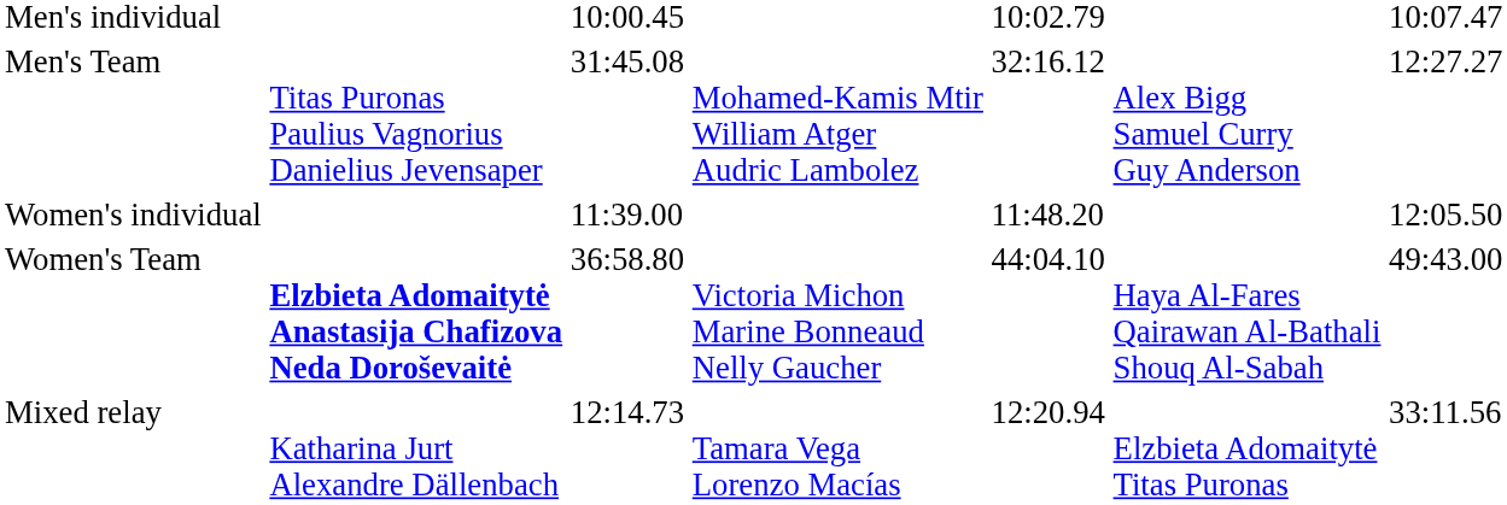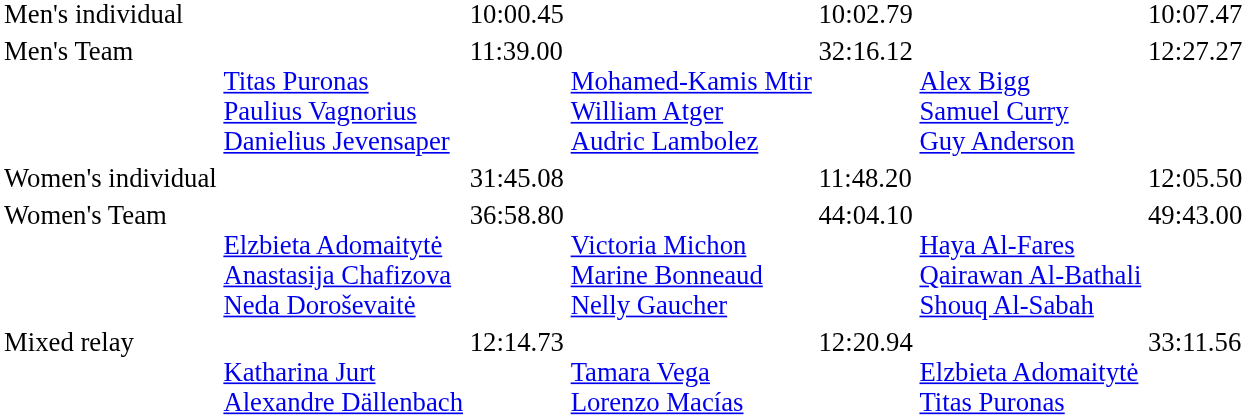 <table>
 <tr style="vertical-align:top;">
 <td>Men's individual</td>
 <td></td>
 <td>10:00.45</td>
 <td></td>
 <td>10:02.79</td>
 <td></td>
 <td>10:07.47</td>
 </tr>
 <tr style="vertical-align:top;">
 <td>Men's Team</td>
 <td><br><a href='#'>Titas Puronas</a><br><a href='#'>Paulius Vagnorius</a><br><a href='#'>Danielius Jevensaper</a></td>
-<td>31:45.08</td>
+<td>11:39.00</td>
 <td><br><a href='#'>Mohamed-Kamis Mtir</a><br><a href='#'>William Atger</a><br><a href='#'>Audric Lambolez</a></td>
 <td>32:16.12</td>
 <td><br><a href='#'>Alex Bigg</a><br><a href='#'>Samuel Curry</a><br><a href='#'>Guy Anderson</a></td>
 <td>12:27.27</td>
 </tr>
 <tr style="vertical-align:top;">
 <td>Women's individual</td>
 <td></td>
-<td>11:39.00</td>
+<td>31:45.08</td>
 <td></td>
 <td>11:48.20</td>
 <td></td>
 <td>12:05.50</td>
 </tr>
 <tr style="vertical-align:top;">
 <td>Women's Team</td>
-<td><strong><br><a href='#'>Elzbieta Adomaitytė</a><br><a href='#'>Anastasija Chafizova</a><br><a href='#'>Neda Doroševaitė</a></strong></td>
+<td><br><a href='#'>Elzbieta Adomaitytė</a><br><a href='#'>Anastasija Chafizova</a><br><a href='#'>Neda Doroševaitė</a></td>
 <td>36:58.80</td>
 <td><br><a href='#'>Victoria Michon</a><br><a href='#'>Marine Bonneaud</a><br><a href='#'>Nelly Gaucher</a></td>
 <td>44:04.10</td>
 <td><br><a href='#'>Haya Al-Fares</a><br><a href='#'>Qairawan Al-Bathali</a><br><a href='#'>Shouq Al-Sabah</a></td>
 <td>49:43.00</td>
 </tr>
 <tr style="vertical-align:top;">
 <td>Mixed relay</td>
 <td><br><a href='#'>Katharina Jurt</a><br><a href='#'>Alexandre Dällenbach</a></td>
 <td>12:14.73</td>
 <td><br><a href='#'>Tamara Vega</a><br><a href='#'>Lorenzo Macías</a></td>
 <td>12:20.94</td>
 <td><br><a href='#'>Elzbieta Adomaitytė</a><br><a href='#'>Titas Puronas</a></td>
 <td>33:11.56</td>
 </tr>
 </table>
